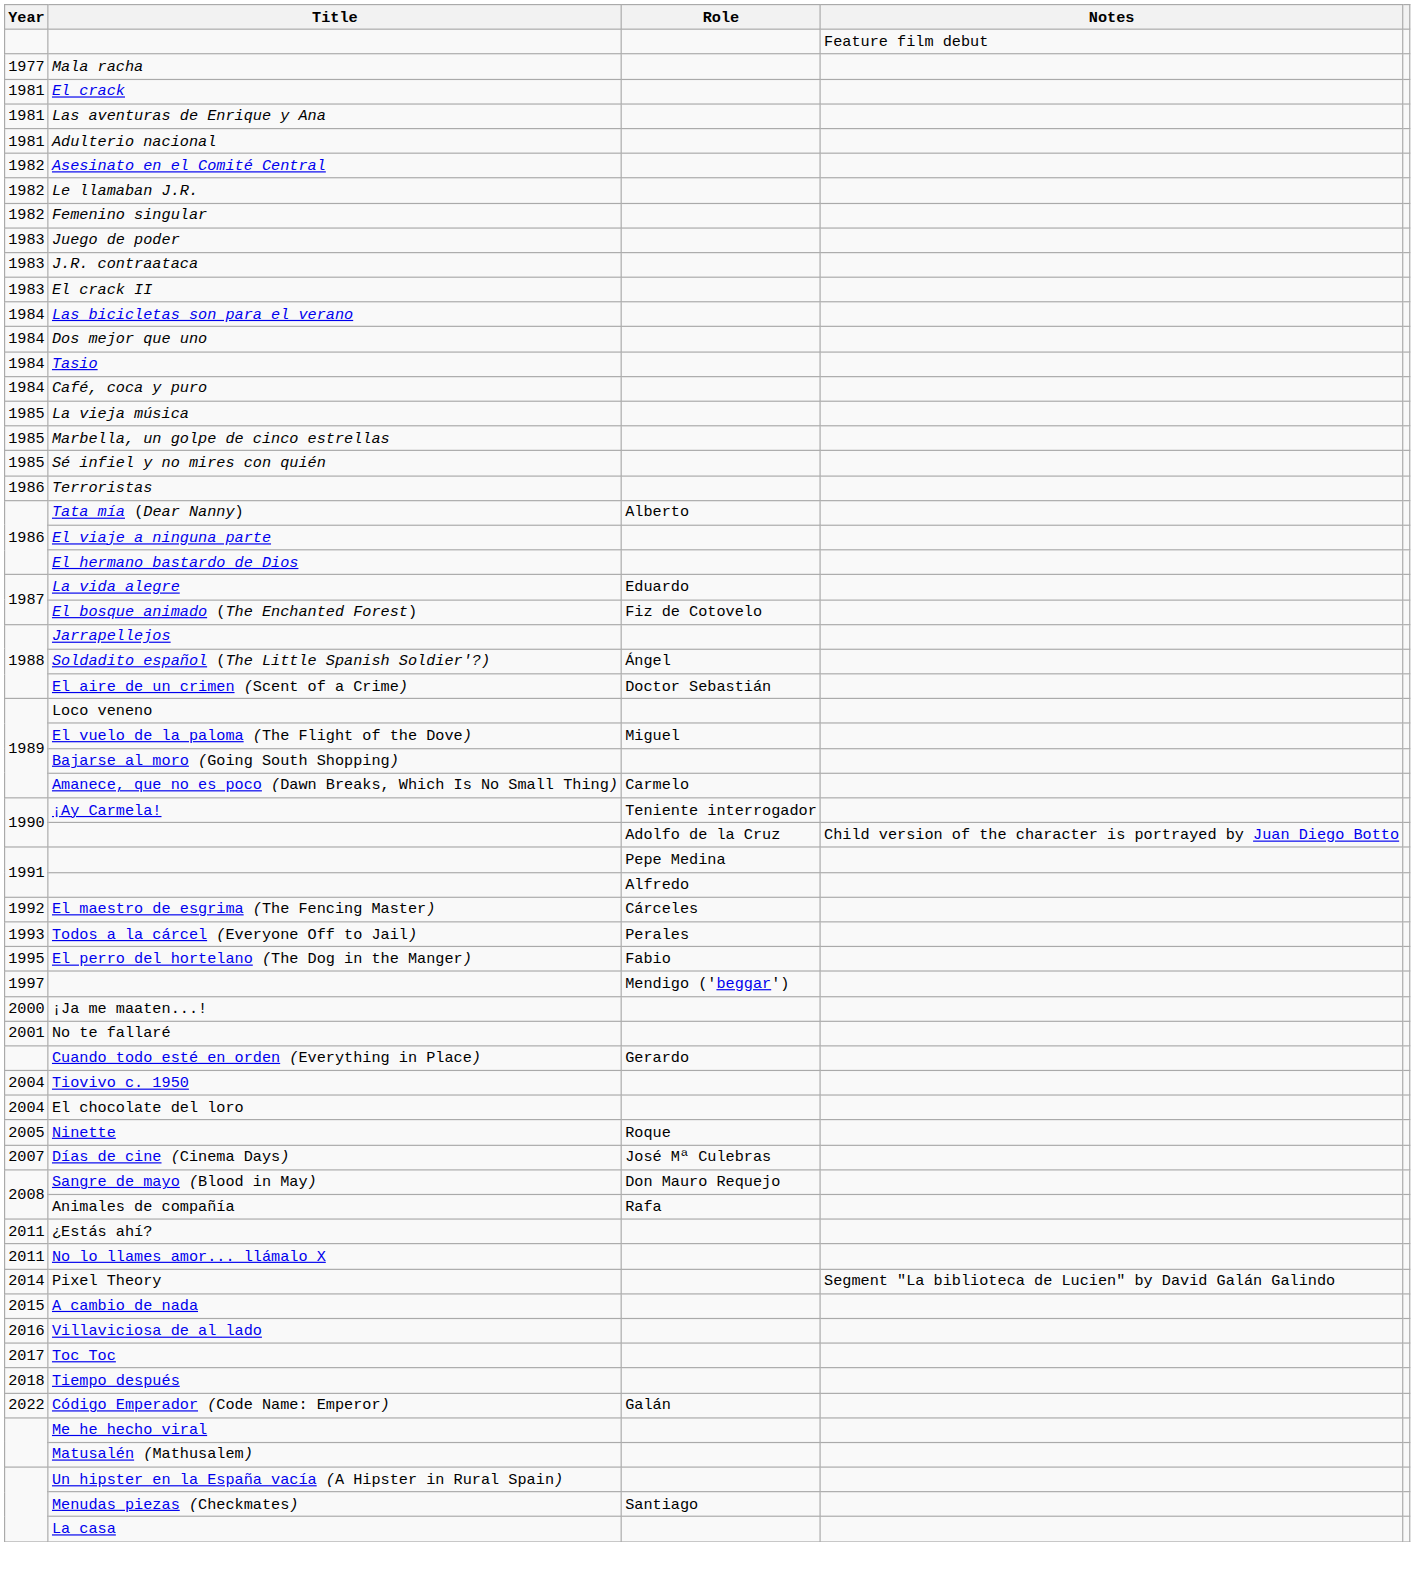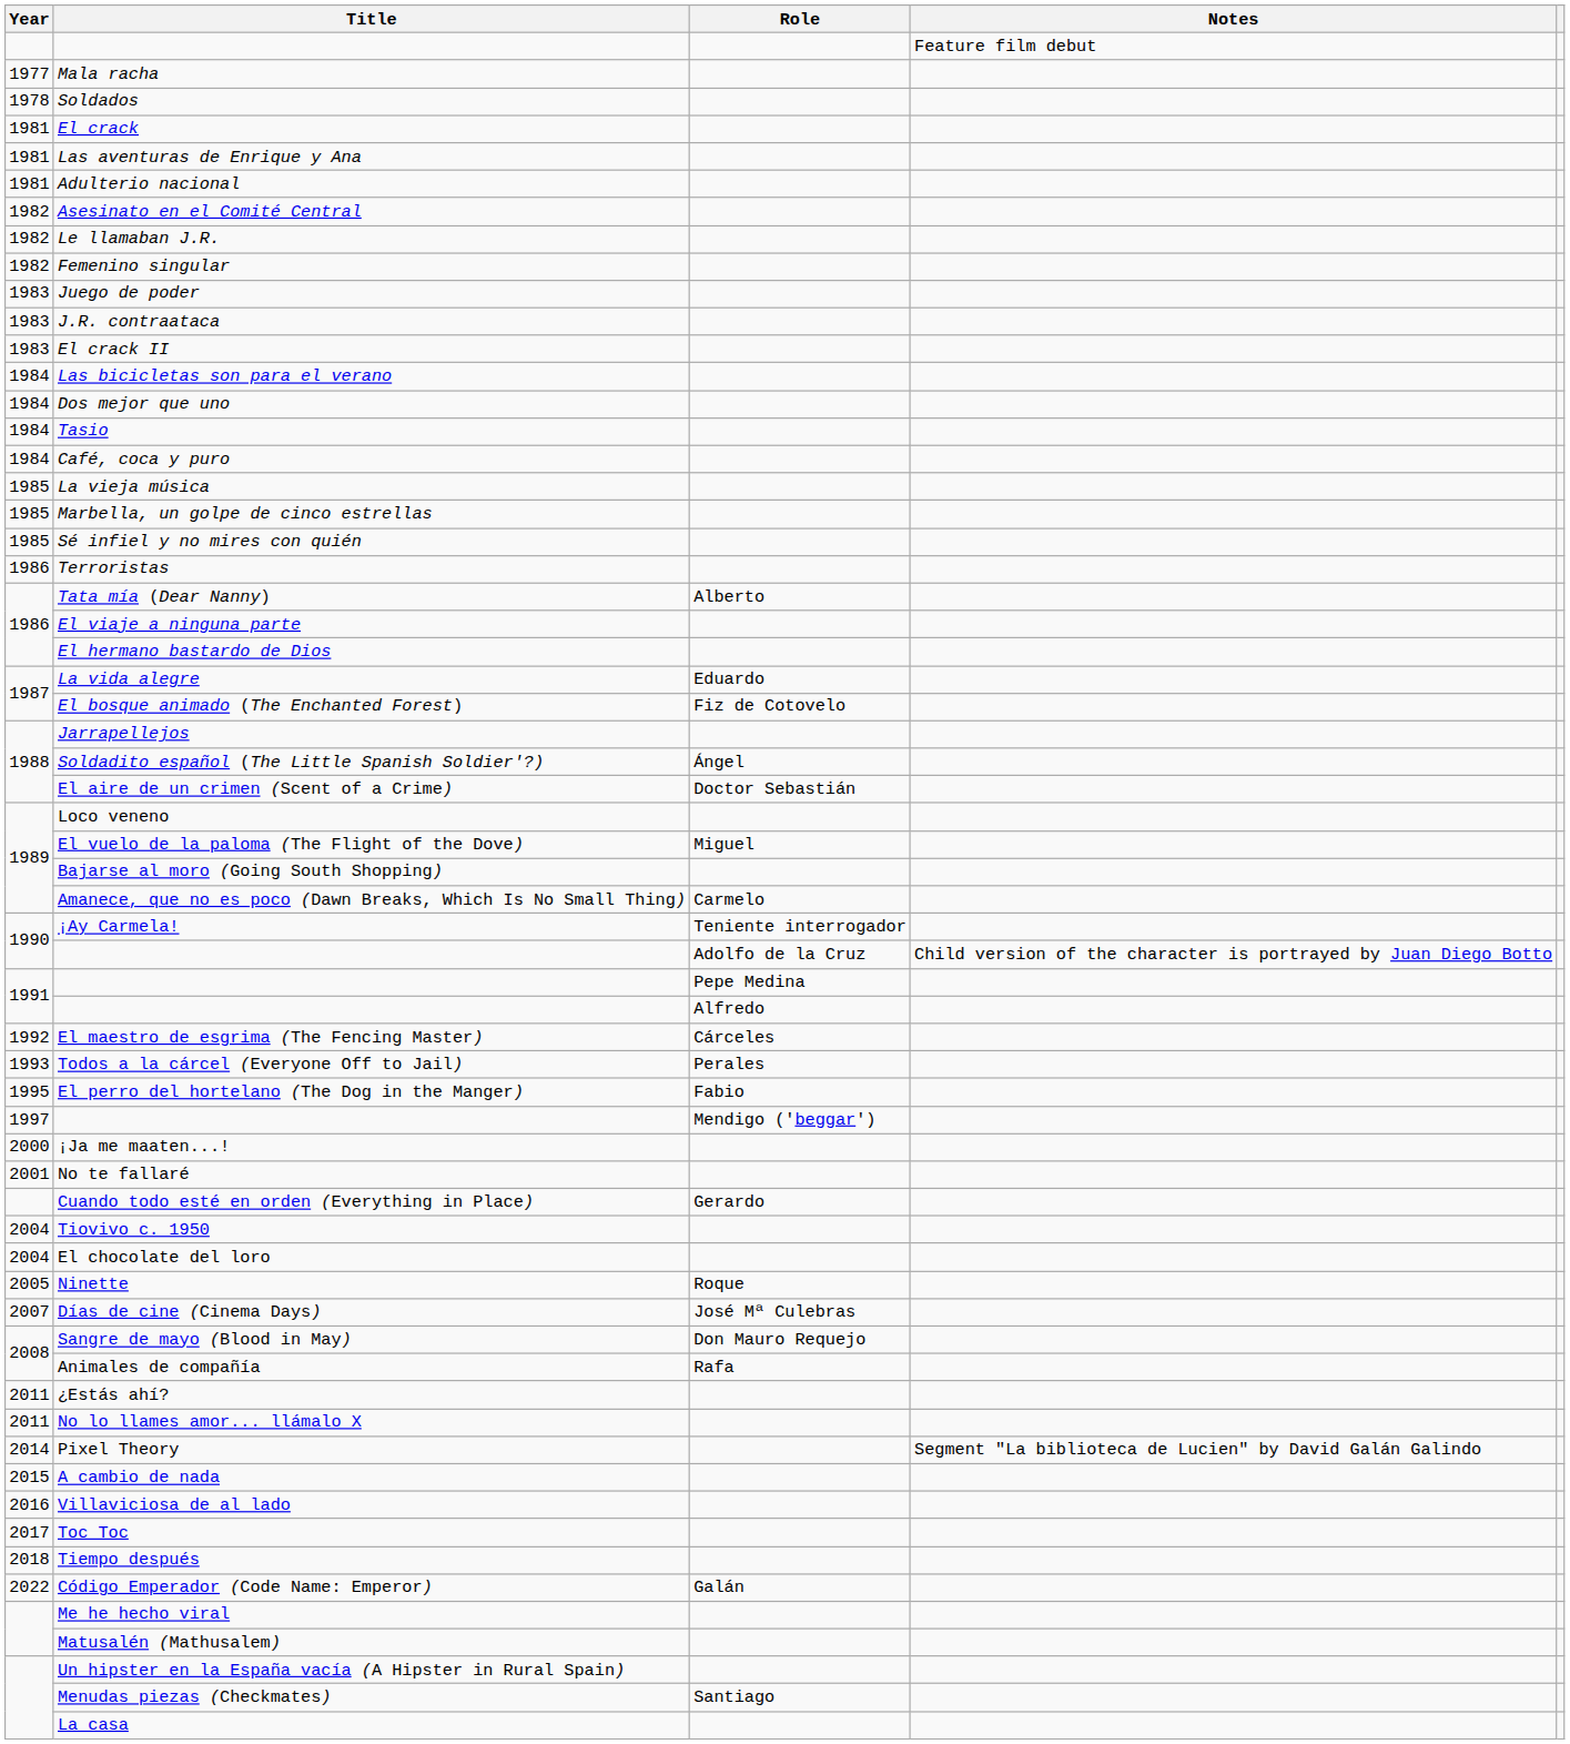 <table class="wikitable sortable">
 <tr>
 <th>Year</th>
 <th>Title</th>
 <th>Role</th>
 <th class = "unsortable">Notes</th>
 <th class = "unsortable"></th>
 </tr>
 <tr>
 <td></td>
 <td><em></em></td>
 <td></td>
 <td>Feature film debut</td>
 <td></td>
 </tr>
 <tr>
 <td align = "center">1977</td>
 <td><em>Mala racha</em></td>
+<td></td>
+<td></td>
+<td align = "center"></td>
+</tr>
+<tr>
+<td align = "center">1978</td>
+<td><em>Soldados</em></td>
 <td></td>
 <td></td>
 <td align = "center"></td>
 </tr>
 <tr>
 <td align = "center">1981</td>
 <td><em><a href='#'>El crack</a></em></td>
 <td></td>
 <td></td>
 <td align = "center"></td>
 </tr>
 <tr>
 <td align = "center">1981</td>
 <td><em>Las aventuras de Enrique y Ana</em></td>
 <td></td>
 <td></td>
 <td align = "center"></td>
 </tr>
 <tr>
 <td align = "center">1981</td>
 <td><em>Adulterio nacional</em></td>
 <td></td>
 <td></td>
 <td align = "center"></td>
 </tr>
 <tr>
 <td align = "center">1982</td>
 <td><em><a href='#'>Asesinato en el Comité Central</a></em></td>
 <td></td>
 <td></td>
 <td align = "center"></td>
 </tr>
 <tr>
 <td align = "center">1982</td>
 <td><em>Le llamaban J.R.</em></td>
 <td></td>
 <td></td>
 <td align = "center"></td>
 </tr>
 <tr>
 <td align = "center">1982</td>
 <td><em>Femenino singular</em></td>
 <td></td>
 <td></td>
 <td align = "center"></td>
 </tr>
 <tr>
 <td align = "center">1983</td>
 <td><em>Juego de poder</em></td>
 <td></td>
 <td></td>
 <td align = "center"></td>
 </tr>
 <tr>
 <td align = "center">1983</td>
 <td><em>J.R. contraataca</em></td>
 <td></td>
 <td></td>
 <td align = "center"></td>
 </tr>
 <tr>
 <td align = "center">1983</td>
 <td><em>El crack II</em></td>
 <td></td>
 <td></td>
 <td align = "center"></td>
 </tr>
 <tr>
 <td align = "center">1984</td>
 <td><em><a href='#'>Las bicicletas son para el verano</a></em></td>
 <td></td>
 <td></td>
 <td align = "center"></td>
 </tr>
 <tr>
 <td align = "center">1984</td>
 <td><em>Dos mejor que uno</em></td>
 <td></td>
 <td></td>
 <td align = "center"></td>
 </tr>
 <tr>
 <td align = "center">1984</td>
 <td><em><a href='#'>Tasio</a></em></td>
 <td></td>
 <td></td>
 <td align = "center"></td>
 </tr>
 <tr>
 <td align = "center">1984</td>
 <td><em>Café, coca y puro</em></td>
 <td></td>
 <td></td>
 <td align = "center"></td>
 </tr>
 <tr>
 <td align = "center">1985</td>
 <td><em>La vieja música</em></td>
 <td></td>
 <td></td>
 <td align = "center"></td>
 </tr>
 <tr>
 <td align = "center">1985</td>
 <td><em>Marbella, un golpe de cinco estrellas</em></td>
 <td></td>
 <td></td>
 <td align = "center"></td>
 </tr>
 <tr>
 <td align = "center">1985</td>
 <td><em>Sé infiel y no mires con quién</em></td>
 <td></td>
 <td></td>
 <td align = "center"></td>
 </tr>
 <tr>
 <td align = "center">1986</td>
 <td><em>Terroristas</em></td>
 <td></td>
 <td></td>
 <td align = "center"></td>
 </tr>
 <tr>
 <td rowspan = "3" align = "center">1986</td>
 <td><em><a href='#'>Tata mía</a></em> (<em>Dear Nanny</em>)</td>
 <td>Alberto</td>
 <td></td>
 <td align = "center"></td>
 </tr>
 <tr>
 <td><em><a href='#'>El viaje a ninguna parte</a></em></td>
 <td></td>
 <td></td>
 <td align = "center"></td>
 </tr>
 <tr>
 <td><em><a href='#'>El hermano bastardo de Dios</a></em></td>
 <td></td>
 <td></td>
 <td align = "center"></td>
 </tr>
 <tr>
 <td rowspan = "2" align = "center">1987</td>
 <td><em><a href='#'>La vida alegre</a></em></td>
 <td>Eduardo</td>
 <td></td>
 <td align = "center"></td>
 </tr>
 <tr>
 <td><em><a href='#'>El bosque animado</a></em> (<em>The Enchanted Forest</em>)</td>
 <td>Fiz de Cotovelo</td>
 <td></td>
 <td align = "center"></td>
 </tr>
 <tr>
 <td rowspan = "3" align = "center">1988</td>
 <td><em><a href='#'>Jarrapellejos</a></em></td>
 <td></td>
 <td></td>
 <td align = "center"></td>
 </tr>
 <tr>
 <td><em><a href='#'>Soldadito español</a></em> (<em>The Little Spanish Soldier'?)</td>
 <td>Ángel</td>
 <td></td>
 <td align = "center"></td>
 </tr>
 <tr>
 <td></em><a href='#'>El aire de un crimen</a><em> (</em>Scent of a Crime<em>)</td>
 <td>Doctor Sebastián</td>
 <td></td>
 <td align = "center"></td>
 </tr>
 <tr>
 <td rowspan = "4" align = "center">1989</td>
 <td></em>Loco veneno<em></td>
 <td></td>
 <td></td>
 <td align = "center"></td>
 </tr>
 <tr>
 <td></em><a href='#'>El vuelo de la paloma</a><em> (</em>The Flight of the Dove<em>)</td>
 <td>Miguel</td>
 <td></td>
 <td align = "center"></td>
 </tr>
 <tr>
 <td></em><a href='#'>Bajarse al moro</a><em> (</em>Going South Shopping<em>)</td>
 <td></td>
 <td></td>
 <td align = "center"></td>
 </tr>
 <tr>
 <td></em><a href='#'>Amanece, que no es poco</a><em> (</em>Dawn Breaks, Which Is No Small Thing<em>)</td>
 <td>Carmelo</td>
 <td></td>
 <td align = "center"></td>
 </tr>
 <tr>
 <td rowspan = "2" align = "center">1990</td>
 <td></em><a href='#'>¡Ay Carmela!</a><em></td>
 <td>Teniente interrogador</td>
 <td></td>
 <td align = "center"></td>
 </tr>
 <tr>
 <td></em><em></td>
 <td>Adolfo de la Cruz</td>
 <td>Child version of the character is portrayed by <a href='#'>Juan Diego Botto</a></td>
 <td align = "center"></td>
 </tr>
 <tr>
 <td rowspan = "2" align = "center">1991</td>
 <td></em><em></td>
 <td>Pepe Medina</td>
 <td></td>
 <td align = "center"></td>
 </tr>
 <tr>
 <td></em><em></td>
 <td>Alfredo</td>
 <td></td>
 <td align = "center"></td>
 </tr>
 <tr>
 <td align = "center">1992</td>
 <td></em><a href='#'>El maestro de esgrima</a><em> (</em>The Fencing Master<em>)</td>
 <td>Cárceles</td>
 <td></td>
 <td align = "center"></td>
 </tr>
 <tr>
 <td align = "center">1993</td>
 <td></em><a href='#'>Todos a la cárcel</a><em> (</em>Everyone Off to Jail<em>)</td>
 <td>Perales</td>
 <td></td>
 <td align = "center"></td>
 </tr>
 <tr>
 <td align = "center">1995</td>
 <td></em><a href='#'>El perro del hortelano</a><em> (</em>The Dog in the Manger<em>)</td>
 <td>Fabio</td>
 <td></td>
 <td align = "center"></td>
 </tr>
 <tr>
 <td align = "center">1997</td>
 <td></em><em></td>
 <td>Mendigo ('<a href='#'>beggar</a>')</td>
 <td></td>
 <td align = "center"></td>
 </tr>
 <tr>
 <td align = "center">2000</td>
 <td></em>¡Ja me maaten...!<em></td>
 <td></td>
 <td></td>
 <td align = "center"></td>
 </tr>
 <tr>
 <td align = "center">2001</td>
 <td></em>No te fallaré<em></td>
 <td></td>
 <td></td>
 <td align = "center"></td>
 </tr>
 <tr>
 <td></td>
 <td></em><a href='#'>Cuando todo esté en orden</a><em> (</em>Everything in Place<em>)</td>
 <td>Gerardo</td>
 <td></td>
 <td></td>
 </tr>
 <tr>
 <td align = "center">2004</td>
 <td></em><a href='#'>Tiovivo c. 1950</a><em></td>
 <td></td>
 <td></td>
 <td align = "center"></td>
 </tr>
 <tr>
 <td align = "center">2004</td>
 <td></em>El chocolate del loro<em></td>
 <td></td>
 <td></td>
 <td align = "center"></td>
 </tr>
 <tr>
 <td align = "center">2005</td>
 <td></em><a href='#'>Ninette</a><em></td>
 <td>Roque</td>
 <td></td>
 <td align = "center"></td>
 </tr>
 <tr>
 <td align = "center">2007</td>
 <td></em><a href='#'>Días de cine</a><em> (</em>Cinema Days<em>)</td>
 <td>José Mª Culebras</td>
 <td></td>
 <td align = "center"></td>
 </tr>
 <tr>
 <td rowspan = "2" align = "center">2008</td>
 <td></em><a href='#'>Sangre de mayo</a><em> (</em>Blood in May<em>)</td>
 <td>Don Mauro Requejo</td>
 <td></td>
 <td align = "center"></td>
 </tr>
 <tr>
 <td></em>Animales de compañía<em></td>
 <td>Rafa</td>
 <td></td>
 <td align = "center"></td>
 </tr>
 <tr>
 <td align = "center">2011</td>
 <td></em>¿Estás ahí?<em></td>
 <td></td>
 <td></td>
 <td align = "center"></td>
 </tr>
 <tr>
 <td align = "center">2011</td>
 <td></em><a href='#'>No lo llames amor... llámalo X</a><em></td>
 <td></td>
 <td></td>
 <td align = "center"></td>
 </tr>
 <tr>
 <td align = "center">2014</td>
 <td></em>Pixel Theory<em></td>
 <td></td>
 <td>Segment "La biblioteca de Lucien" by David Galán Galindo</td>
 </tr>
 <tr>
 <td align = "center">2015</td>
 <td></em><a href='#'>A cambio de nada</a><em></td>
 <td></td>
 <td></td>
 <td align = "center"></td>
 </tr>
 <tr>
 <td align = "center">2016</td>
 <td></em><a href='#'>Villaviciosa de al lado</a><em></td>
 <td></td>
 <td></td>
 <td align = "center"></td>
 </tr>
 <tr>
 <td align = "center">2017</td>
 <td></em><a href='#'>Toc Toc</a><em></td>
 <td></td>
 <td></td>
 <td align = "center"></td>
 </tr>
 <tr>
 <td align = "center">2018</td>
 <td></em><a href='#'>Tiempo después</a><em></td>
 <td></td>
 <td></td>
 <td align = "center"></td>
 </tr>
 <tr>
 <td align = "center">2022</td>
 <td></em><a href='#'>Código Emperador</a><em> (</em>Code Name: Emperor<em>)</td>
 <td>Galán</td>
 <td></td>
 <td align = "center"></td>
 </tr>
 <tr>
 <td rowspan = "2"></td>
 <td></em><a href='#'>Me he hecho viral</a><em></td>
 <td></td>
 <td></td>
 <td></td>
 </tr>
 <tr>
 <td></em><a href='#'>Matusalén</a><em> (</em>Mathusalem<em>)</td>
 <td></td>
 <td></td>
 <td></td>
 </tr>
 <tr>
 <td rowspan = "3"></td>
 <td></em><a href='#'>Un hipster en la España vacía</a><em> (</em>A Hipster in Rural Spain<em>)</td>
 <td></td>
 <td></td>
 <td></td>
 </tr>
 <tr>
 <td></em><a href='#'>Menudas piezas</a><em> (</em>Checkmates<em>)</td>
 <td>Santiago</td>
 <td></td>
 <td></td>
 </tr>
 <tr>
 <td></em><a href='#'>La casa</a><em></td>
 <td></td>
 <td></td>
 <td></td>
 </tr>
 </table>
